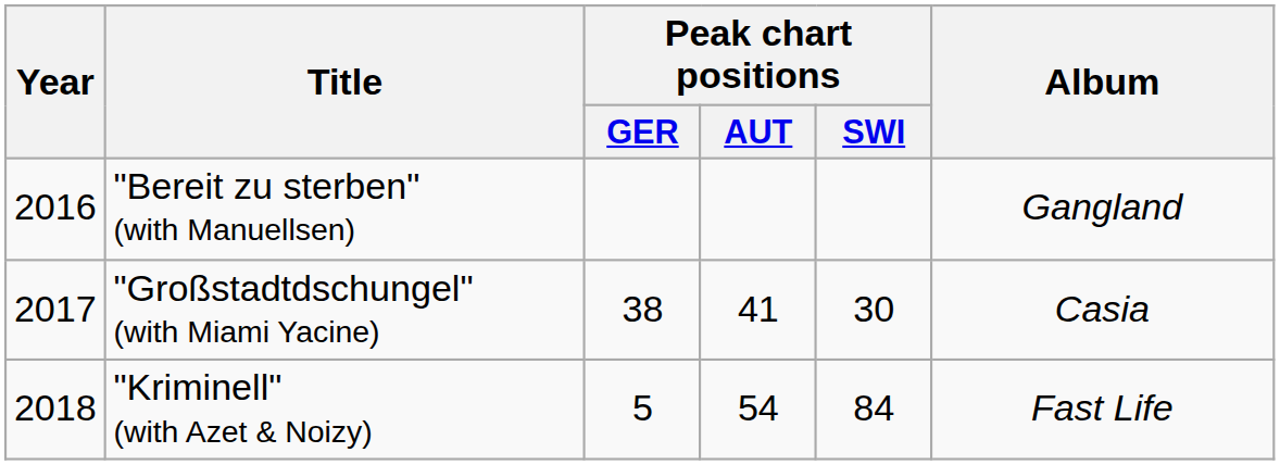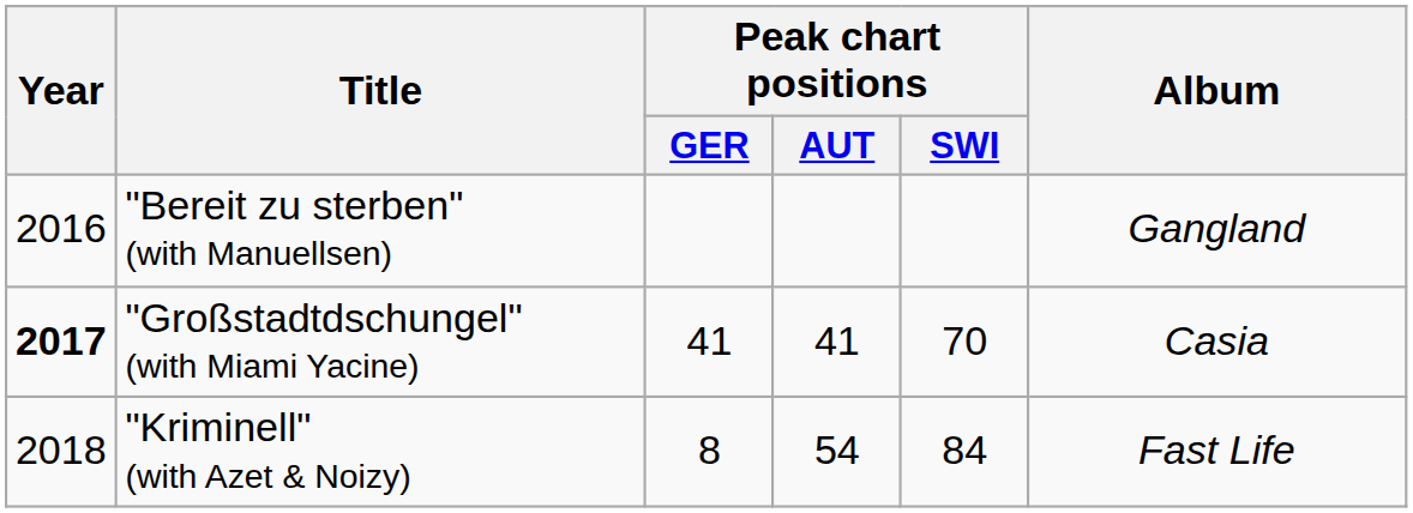 <table class="wikitable">
 <tr style="background: #eeeeee;">
 <th style="width: 20px;" rowspan="2">Year</th>
 <th style="width: 200px;" rowspan="2">Title</th>
 <th colspan="3">Peak chart positions</th>
 <th style="width: 140px;" rowspan="2">Album</th>
 </tr>
 <tr style="background: #eeeeee;">
 <th scope="col" style="width:3em;font-size:90%;"><a href='#'>GER</a><br></th>
 <th scope="col" style="width:3em;font-size:90%;"><a href='#'>AUT</a><br></th>
 <th scope="col" style="width:3em;font-size:90%;"><a href='#'>SWI</a><br></th>
 </tr>
 <tr>
 <td>2016</td>
 <td>"Bereit zu sterben" <br><small>(with Manuellsen)</small></td>
 <td align="center"></td>
 <td align="center"></td>
 <td align="center"></td>
 <td align="center"><em>Gangland</em></td>
 </tr>
 <tr>
-<td>2017</td>
+<td><strong>2017</strong></td>
 <td>"Großstadtdschungel" <br><small>(with Miami Yacine)</small></td>
-<td align="center">38</td>
 <td align="center">41</td>
-<td align="center">30</td>
+<td align="center">41</td>
+<td align="center">70</td>
 <td align="center"><em>Casia</em></td>
 </tr>
 <tr>
 <td>2018</td>
 <td>"Kriminell" <br><small>(with Azet & Noizy)</small></td>
-<td align="center">5</td>
+<td align="center">8</td>
 <td align="center">54</td>
 <td align="center">84</td>
 <td align="center"><em>Fast Life</em></td>
 </tr>
 </table>
